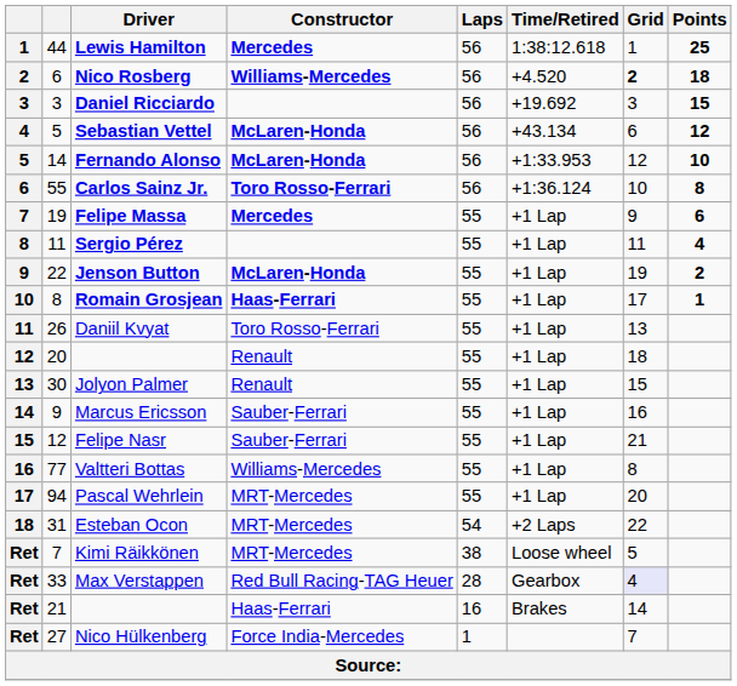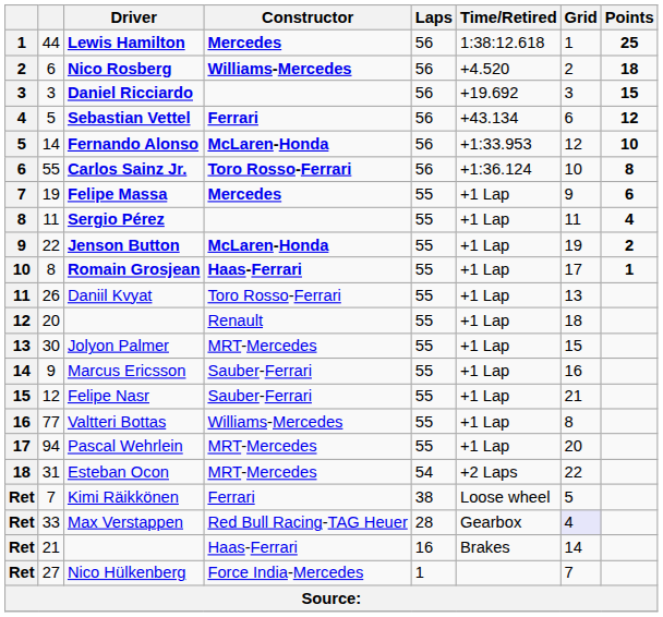 <table class="wikitable" style="font-size: 85%;">
 <tr>
 <th></th>
 <th></th>
 <th>Driver</th>
 <th>Constructor</th>
 <th>Laps</th>
 <th>Time/Retired</th>
 <th>Grid</th>
 <th>Points</th>
 </tr>
 <tr>
 <th>1</th>
 <td align="center">44</td>
 <td> <strong><a href='#'>Lewis Hamilton</a></strong></td>
 <td><strong><a href='#'>Mercedes</a></strong></td>
 <td>56</td>
 <td>1:38:12.618</td>
 <td>1</td>
 <td align="center"><strong>25</strong></td>
 </tr>
 <tr>
 <th>2</th>
 <td align="center">6</td>
 <td> <strong><a href='#'>Nico Rosberg</a></strong></td>
 <td><strong><a href='#'>Williams</a>-<a href='#'>Mercedes</a></strong></td>
 <td>56</td>
 <td>+4.520</td>
-<td><strong>2</strong></td>
+<td>2</td>
 <td align="center"><strong>18</strong></td>
 </tr>
 <tr>
 <th>3</th>
 <td align="center">3</td>
 <td> <strong><a href='#'>Daniel Ricciardo</a></strong></td>
 <td></td>
 <td>56</td>
 <td>+19.692</td>
 <td>3</td>
 <td align="center"><strong>15</strong></td>
 </tr>
 <tr>
 <th>4</th>
 <td align="center">5</td>
 <td> <strong><a href='#'>Sebastian Vettel</a></strong></td>
-<td><strong><a href='#'>McLaren</a>-<a href='#'>Honda</a></strong></td>
+<td><strong><a href='#'>Ferrari</a></strong></td>
 <td>56</td>
 <td>+43.134</td>
 <td>6</td>
 <td align="center"><strong>12</strong></td>
 </tr>
 <tr>
 <th>5</th>
 <td align="center">14</td>
 <td> <strong><a href='#'>Fernando Alonso</a></strong></td>
 <td><strong><a href='#'>McLaren</a>-<a href='#'>Honda</a></strong></td>
 <td>56</td>
 <td>+1:33.953</td>
 <td>12</td>
 <td align="center"><strong>10</strong></td>
 </tr>
 <tr>
 <th>6</th>
 <td align="center">55</td>
 <td> <strong><a href='#'>Carlos Sainz Jr.</a></strong></td>
 <td><strong><a href='#'>Toro Rosso</a>-<a href='#'>Ferrari</a></strong></td>
 <td>56</td>
 <td>+1:36.124</td>
 <td>10</td>
 <td align="center"><strong>8</strong></td>
 </tr>
 <tr>
 <th>7</th>
 <td align="center">19</td>
 <td> <strong><a href='#'>Felipe Massa</a></strong></td>
 <td><strong><a href='#'>Mercedes</a></strong></td>
 <td>55</td>
 <td>+1 Lap</td>
 <td>9</td>
 <td align="center"><strong>6</strong></td>
 </tr>
 <tr>
 <th>8</th>
 <td align="center">11</td>
 <td> <strong><a href='#'>Sergio Pérez</a></strong></td>
 <td></td>
 <td>55</td>
 <td>+1 Lap</td>
 <td>11</td>
 <td align="center"><strong>4</strong></td>
 </tr>
 <tr>
 <th>9</th>
 <td align="center">22</td>
 <td> <strong><a href='#'>Jenson Button</a></strong></td>
 <td><strong><a href='#'>McLaren</a>-<a href='#'>Honda</a></strong></td>
 <td>55</td>
 <td>+1 Lap</td>
 <td>19</td>
 <td align="center"><strong>2</strong></td>
 </tr>
 <tr>
 <th>10</th>
 <td align="center">8</td>
 <td> <strong><a href='#'>Romain Grosjean</a></strong></td>
 <td><strong><a href='#'>Haas</a>-<a href='#'>Ferrari</a></strong></td>
 <td>55</td>
 <td>+1 Lap</td>
 <td>17</td>
 <td align="center"><strong>1</strong></td>
 </tr>
 <tr>
 <th>11</th>
 <td align="center">26</td>
 <td> <a href='#'>Daniil Kvyat</a></td>
 <td><a href='#'>Toro Rosso</a>-<a href='#'>Ferrari</a></td>
 <td>55</td>
 <td>+1 Lap</td>
 <td>13</td>
 <td></td>
 </tr>
 <tr>
 <th>12</th>
 <td align="center">20</td>
 <td></td>
 <td><a href='#'>Renault</a></td>
 <td>55</td>
 <td>+1 Lap</td>
 <td>18</td>
 <td></td>
 </tr>
 <tr>
 <th>13</th>
 <td align="center">30</td>
 <td> <a href='#'>Jolyon Palmer</a></td>
-<td><a href='#'>Renault</a></td>
+<td><a href='#'>MRT</a>-<a href='#'>Mercedes</a></td>
 <td>55</td>
 <td>+1 Lap</td>
 <td>15</td>
 <td></td>
 </tr>
 <tr>
 <th>14</th>
 <td align="center">9</td>
 <td> <a href='#'>Marcus Ericsson</a></td>
 <td><a href='#'>Sauber</a>-<a href='#'>Ferrari</a></td>
 <td>55</td>
 <td>+1 Lap</td>
 <td>16</td>
 <td></td>
 </tr>
 <tr>
 <th>15</th>
 <td align="center">12</td>
 <td> <a href='#'>Felipe Nasr</a></td>
 <td><a href='#'>Sauber</a>-<a href='#'>Ferrari</a></td>
 <td>55</td>
 <td>+1 Lap</td>
 <td>21</td>
 <td></td>
 </tr>
 <tr>
 <th>16</th>
 <td align="center">77</td>
 <td> <a href='#'>Valtteri Bottas</a></td>
 <td><a href='#'>Williams</a>-<a href='#'>Mercedes</a></td>
 <td>55</td>
 <td>+1 Lap</td>
 <td>8</td>
 <td></td>
 </tr>
 <tr>
 <th>17</th>
 <td align="center">94</td>
 <td> <a href='#'>Pascal Wehrlein</a></td>
 <td><a href='#'>MRT</a>-<a href='#'>Mercedes</a></td>
 <td>55</td>
 <td>+1 Lap</td>
 <td>20</td>
 <td></td>
 </tr>
 <tr>
 <th>18</th>
 <td align="center">31</td>
 <td> <a href='#'>Esteban Ocon</a></td>
 <td><a href='#'>MRT</a>-<a href='#'>Mercedes</a></td>
 <td>54</td>
 <td>+2 Laps</td>
 <td>22</td>
 <td></td>
 </tr>
 <tr>
 <th>Ret</th>
 <td align="center">7</td>
 <td> <a href='#'>Kimi Räikkönen</a></td>
-<td><a href='#'>MRT</a>-<a href='#'>Mercedes</a></td>
+<td><a href='#'>Ferrari</a></td>
 <td>38</td>
 <td>Loose wheel</td>
 <td>5</td>
 <td></td>
 </tr>
 <tr>
 <th>Ret</th>
 <td align="center">33</td>
 <td> <a href='#'>Max Verstappen</a></td>
 <td><a href='#'>Red Bull Racing</a>-<a href='#'>TAG Heuer</a></td>
 <td>28</td>
 <td>Gearbox</td>
 <td style="background: lavender;">4</td>
 <td></td>
 </tr>
 <tr>
 <th>Ret</th>
 <td align="center">21</td>
 <td></td>
 <td><a href='#'>Haas</a>-<a href='#'>Ferrari</a></td>
 <td>16</td>
 <td>Brakes</td>
 <td>14</td>
 <td></td>
 </tr>
 <tr>
 <th>Ret</th>
 <td align="center">27</td>
 <td> <a href='#'>Nico Hülkenberg</a></td>
 <td><a href='#'>Force India</a>-<a href='#'>Mercedes</a></td>
 <td>1</td>
 <td></td>
 <td>7</td>
 <td></td>
 </tr>
 <tr>
 <th colspan="8">Source:</th>
 </tr>
 <tr>
 </tr>
 </table>
